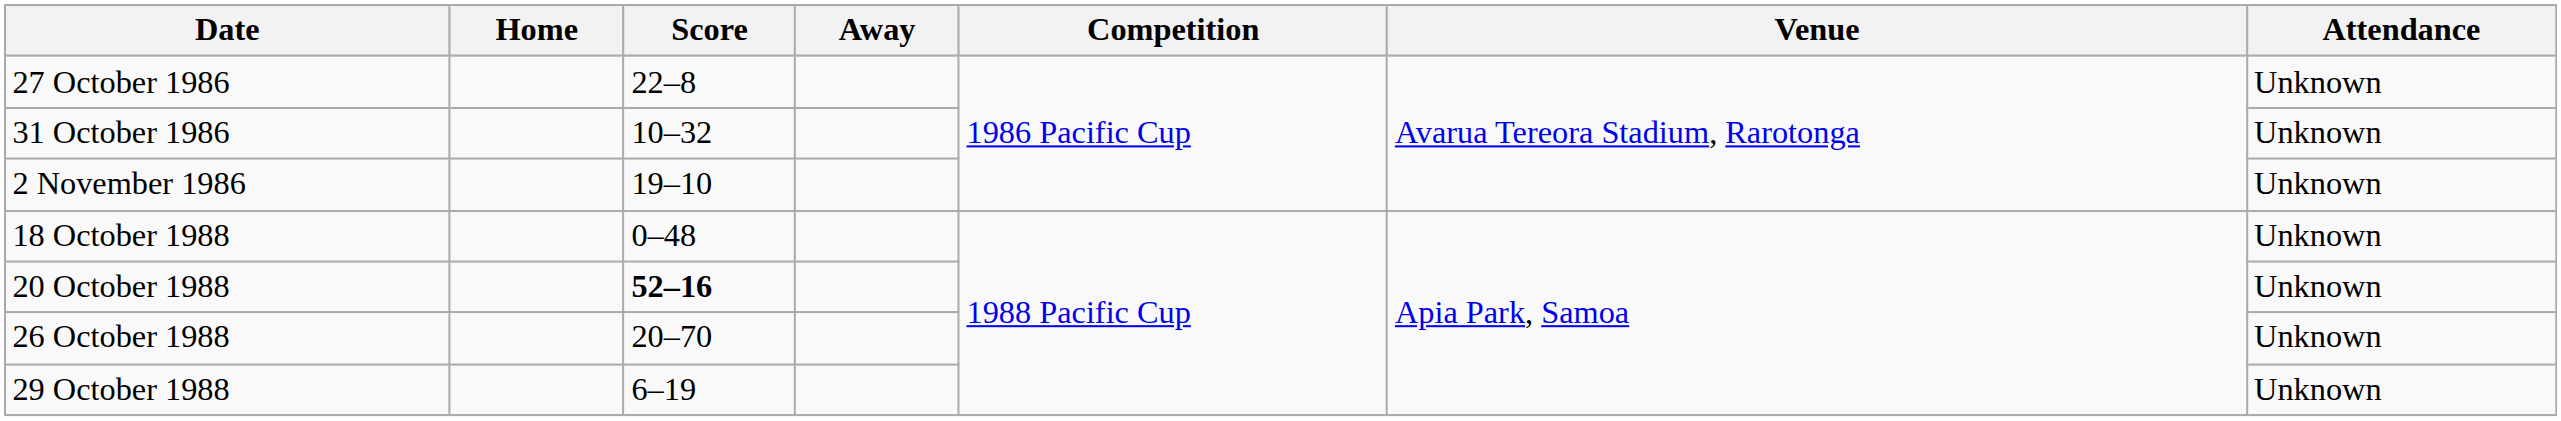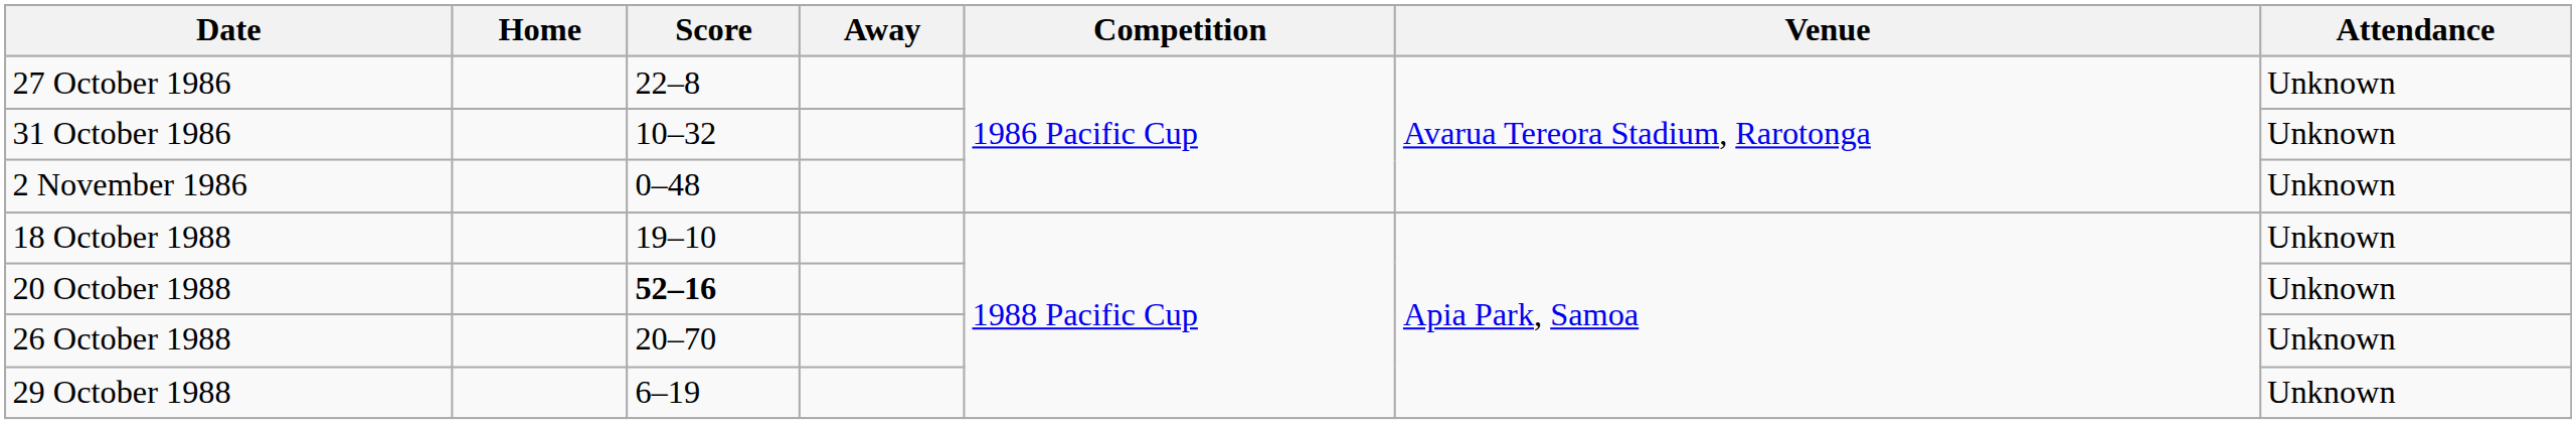 <table class="wikitable" width=100%>
 <tr bgcolor=#bdb76b>
 <th>Date</th>
 <th>Home</th>
 <th>Score</th>
 <th>Away</th>
 <th>Competition</th>
 <th>Venue</th>
 <th>Attendance</th>
 </tr>
 <tr>
 <td>27 October 1986</td>
 <td></td>
 <td>22–8</td>
 <td></td>
 <td rowspan=3><a href='#'>1986 Pacific Cup</a></td>
 <td rowspan=3> <a href='#'>Avarua Tereora Stadium</a>, <a href='#'>Rarotonga</a></td>
 <td>Unknown</td>
 </tr>
 <tr>
 <td>31 October 1986</td>
 <td></td>
 <td>10–32</td>
 <td></td>
 <td>Unknown</td>
 </tr>
 <tr>
 <td>2 November 1986</td>
 <td></td>
-<td>19–10</td>
+<td>0–48</td>
 <td></td>
 <td>Unknown</td>
 </tr>
 <tr>
 <td>18 October 1988</td>
 <td></td>
-<td>0–48</td>
+<td>19–10</td>
 <td></td>
 <td rowspan=4><a href='#'>1988 Pacific Cup</a></td>
 <td rowspan=4> <a href='#'>Apia Park</a>, <a href='#'>Samoa</a></td>
 <td>Unknown</td>
 </tr>
 <tr>
 <td>20 October 1988</td>
 <td></td>
 <td><strong>52–16</strong></td>
 <td></td>
 <td>Unknown</td>
 </tr>
 <tr>
 <td>26 October 1988</td>
 <td></td>
 <td>20–70</td>
 <td></td>
 <td>Unknown</td>
 </tr>
 <tr>
 <td>29 October 1988</td>
 <td></td>
 <td>6–19</td>
 <td></td>
 <td>Unknown</td>
 </tr>
 </table>
